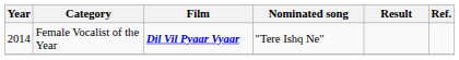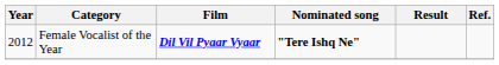 <table class="wikitable plainrowheaders" width="100%" textcolor:#000;">
 <tr>
 <th scope="col" width=5%><strong>Year</strong></th>
 <th scope="col" width=26%><strong>Category</strong></th>
 <th scope="col" width=26%><strong>Film</strong></th>
 <th scope="col" width=26%><strong>Nominated song</strong></th>
 <th scope="col" width=15%><strong>Result</strong></th>
 <th scope="col" width=2%><strong>Ref.</strong></th>
 </tr>
 <tr>
-<td>2014</td>
+<td>2012</td>
 <td>Female Vocalist of the Year</td>
 <td><strong><em><a href='#'>Dil Vil Pyaar Vyaar</a></em></strong></td>
-<td>"Tere Ishq Ne"</td>
+<td><strong>"Tere Ishq Ne"</strong></td>
 <td></td>
 <td></td>
 </tr>
 <tr>
 </tr>
 </table>
